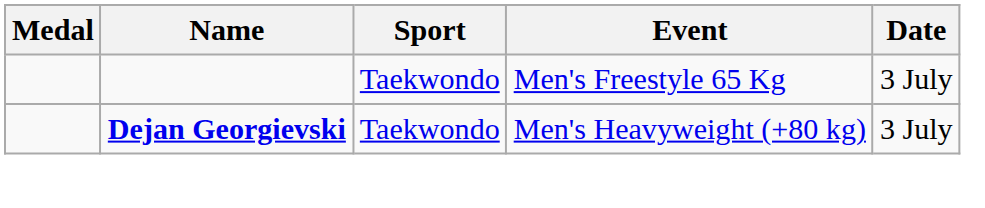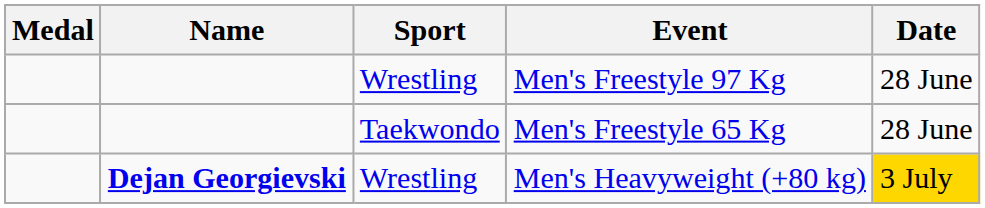 <table class="wikitable sortable" style="font-size: 95%;">
 <tr>
 <th>Medal</th>
 <th>Name</th>
 <th>Sport</th>
 <th>Event</th>
 <th>Date</th>
 </tr>
 <tr>
 <td></td>
 <td></td>
+<td><a href='#'>Wrestling</a></td>
+<td><a href='#'>Men's Freestyle 97 Kg</a></td>
+<td>28 June</td>
+</tr>
+<tr>
+<td></td>
+<td></td>
 <td><a href='#'>Taekwondo</a></td>
 <td><a href='#'>Men's Freestyle 65 Kg</a></td>
-<td>3 July</td>
+<td>28 June</td>
 </tr>
 <tr>
 <td></td>
 <td><strong><a href='#'>Dejan Georgievski</a></strong></td>
-<td><a href='#'>Taekwondo</a></td>
+<td><a href='#'>Wrestling</a></td>
 <td><a href='#'>Men's Heavyweight (+80 kg)</a></td>
-<td>3 July</td>
+<td style="background: gold;">3 July</td>
 </tr>
 </table>
